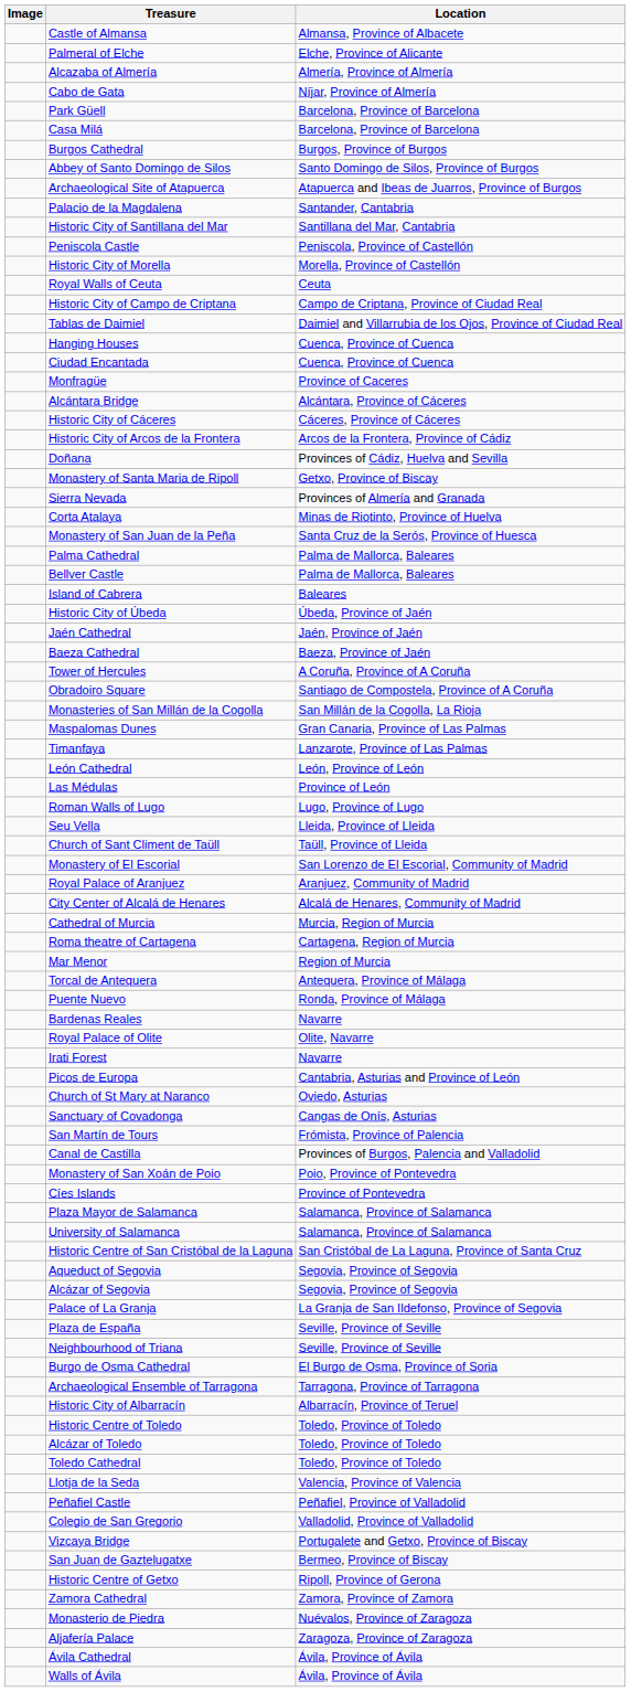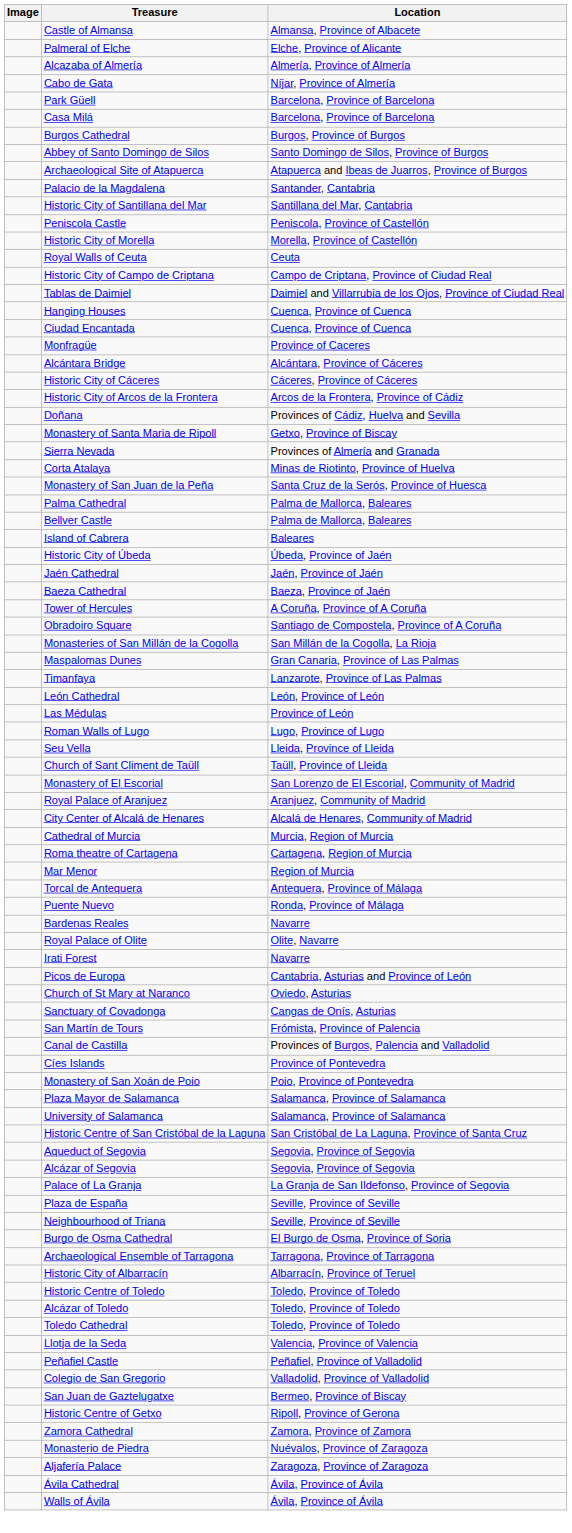 <table class="wikitable col5der">
 <tr>
 <th>Image</th>
 <th>Treasure</th>
 <th>Location</th>
 </tr>
 <tr valign=top>
 <td></td>
 <td><a href='#'>Castle of Almansa</a></td>
 <td><a href='#'>Almansa</a>, <a href='#'>Province of Albacete</a></td>
 </tr>
 <tr valign=top>
 <td></td>
 <td><a href='#'>Palmeral of Elche</a></td>
 <td><a href='#'>Elche</a>, <a href='#'>Province of Alicante</a></td>
 </tr>
 <tr valign=top>
 <td></td>
 <td><a href='#'>Alcazaba of Almería</a></td>
 <td><a href='#'>Almería</a>, <a href='#'>Province of Almería</a></td>
 </tr>
 <tr valign=top>
 <td></td>
 <td><a href='#'>Cabo de Gata</a></td>
 <td><a href='#'>Níjar</a>, <a href='#'>Province of Almería</a></td>
 </tr>
 <tr valign=top>
 <td></td>
 <td><a href='#'>Park Güell</a></td>
 <td><a href='#'>Barcelona</a>, <a href='#'>Province of Barcelona</a></td>
 </tr>
 <tr valign=top>
 <td></td>
 <td><a href='#'>Casa Milá</a></td>
 <td><a href='#'>Barcelona</a>, <a href='#'>Province of Barcelona</a></td>
 </tr>
 <tr valign=top>
 <td></td>
 <td><a href='#'>Burgos Cathedral</a></td>
 <td><a href='#'>Burgos</a>, <a href='#'>Province of Burgos</a></td>
 </tr>
 <tr valign=top>
 <td></td>
 <td><a href='#'>Abbey of Santo Domingo de Silos</a></td>
 <td><a href='#'>Santo Domingo de Silos</a>, <a href='#'>Province of Burgos</a></td>
 </tr>
 <tr valign=top>
 <td></td>
 <td><a href='#'>Archaeological Site of Atapuerca</a></td>
 <td><a href='#'>Atapuerca</a> and <a href='#'>Ibeas de Juarros</a>, <a href='#'>Province of Burgos</a></td>
 </tr>
 <tr valign=top>
 <td></td>
 <td><a href='#'>Palacio de la Magdalena</a></td>
 <td><a href='#'>Santander</a>, <a href='#'>Cantabria</a></td>
 </tr>
 <tr valign=top>
 <td></td>
 <td><a href='#'>Historic City of Santillana del Mar</a></td>
 <td><a href='#'>Santillana del Mar</a>, <a href='#'>Cantabria</a></td>
 </tr>
 <tr valign=top>
 <td></td>
 <td><a href='#'>Peniscola Castle</a></td>
 <td><a href='#'>Peniscola</a>, <a href='#'>Province of Castellón</a></td>
 </tr>
 <tr valign=top>
 <td></td>
 <td><a href='#'>Historic City of Morella</a></td>
 <td><a href='#'>Morella</a>, <a href='#'>Province of Castellón</a></td>
 </tr>
 <tr valign=top>
 <td></td>
 <td><a href='#'>Royal Walls of Ceuta</a></td>
 <td><a href='#'>Ceuta</a></td>
 </tr>
 <tr valign=top>
 <td></td>
 <td><a href='#'>Historic City of Campo de Criptana</a></td>
 <td><a href='#'>Campo de Criptana</a>, <a href='#'>Province of Ciudad Real</a></td>
 </tr>
 <tr valign=top>
 <td></td>
 <td><a href='#'>Tablas de Daimiel</a></td>
 <td><a href='#'>Daimiel</a> and <a href='#'>Villarrubia de los Ojos</a>, <a href='#'>Province of Ciudad Real</a></td>
 </tr>
 <tr valign=top>
 <td></td>
 <td><a href='#'>Hanging Houses</a></td>
 <td><a href='#'>Cuenca</a>, <a href='#'>Province of Cuenca</a></td>
 </tr>
 <tr valign=top>
 <td></td>
 <td><a href='#'>Ciudad Encantada</a></td>
 <td><a href='#'>Cuenca</a>, <a href='#'>Province of Cuenca</a></td>
 </tr>
 <tr valign=top>
 <td></td>
 <td><a href='#'>Monfragüe</a></td>
 <td><a href='#'>Province of Caceres</a></td>
 </tr>
 <tr valign=top>
 <td></td>
 <td><a href='#'>Alcántara Bridge</a></td>
 <td><a href='#'>Alcántara</a>, <a href='#'>Province of Cáceres</a></td>
 </tr>
 <tr valign=top>
 <td></td>
 <td><a href='#'>Historic City of Cáceres</a></td>
 <td><a href='#'>Cáceres</a>, <a href='#'>Province of Cáceres</a></td>
 </tr>
 <tr valign=top>
 <td></td>
 <td><a href='#'>Historic City of Arcos de la Frontera</a></td>
 <td><a href='#'>Arcos de la Frontera</a>, <a href='#'>Province of Cádiz</a></td>
 </tr>
 <tr valign=top>
 <td></td>
 <td><a href='#'>Doñana</a></td>
 <td>Provinces of <a href='#'>Cádiz</a>, <a href='#'>Huelva</a> and <a href='#'>Sevilla</a></td>
 </tr>
 <tr valign=top>
 <td></td>
 <td><a href='#'>Monastery of Santa Maria de Ripoll</a></td>
 <td><a href='#'>Getxo</a>, <a href='#'>Province of Biscay</a></td>
 </tr>
 <tr valign=top>
 <td></td>
 <td><a href='#'>Sierra Nevada</a></td>
 <td>Provinces of <a href='#'>Almería</a> and <a href='#'>Granada</a></td>
 </tr>
 <tr valign=top>
 <td></td>
 <td><a href='#'>Corta Atalaya</a></td>
 <td><a href='#'>Minas de Riotinto</a>, <a href='#'>Province of Huelva</a></td>
 </tr>
 <tr valign=top>
 <td></td>
 <td><a href='#'>Monastery of San Juan de la Peña</a></td>
 <td><a href='#'>Santa Cruz de la Serós</a>, <a href='#'>Province of Huesca</a></td>
 </tr>
 <tr valign=top>
 <td></td>
 <td><a href='#'>Palma Cathedral</a></td>
 <td><a href='#'>Palma de Mallorca</a>, <a href='#'>Baleares</a></td>
 </tr>
 <tr valign=top>
 <td></td>
 <td><a href='#'>Bellver Castle</a></td>
 <td><a href='#'>Palma de Mallorca</a>, <a href='#'>Baleares</a></td>
 </tr>
 <tr valign=top>
 <td></td>
 <td><a href='#'>Island of Cabrera</a></td>
 <td><a href='#'>Baleares</a></td>
 </tr>
 <tr valign=top>
 <td></td>
 <td><a href='#'>Historic City of Úbeda</a></td>
 <td><a href='#'>Úbeda</a>, <a href='#'>Province of Jaén</a></td>
 </tr>
 <tr valign=top>
 <td></td>
 <td><a href='#'>Jaén Cathedral</a></td>
 <td><a href='#'>Jaén</a>, <a href='#'>Province of Jaén</a></td>
 </tr>
 <tr valign=top>
 <td></td>
 <td><a href='#'>Baeza Cathedral</a></td>
 <td><a href='#'>Baeza</a>, <a href='#'>Province of Jaén</a></td>
 </tr>
 <tr valign=top>
 <td></td>
 <td><a href='#'>Tower of Hercules</a></td>
 <td><a href='#'>A Coruña</a>, <a href='#'>Province of A Coruña</a></td>
 </tr>
 <tr valign=top>
 <td></td>
 <td><a href='#'>Obradoiro Square</a></td>
 <td><a href='#'>Santiago de Compostela</a>, <a href='#'>Province of A Coruña</a></td>
 </tr>
 <tr valign=top>
 <td></td>
 <td><a href='#'>Monasteries of San Millán de la Cogolla</a></td>
 <td><a href='#'>San Millán de la Cogolla</a>, <a href='#'>La Rioja</a></td>
 </tr>
 <tr valign=top>
 <td></td>
 <td><a href='#'>Maspalomas Dunes</a></td>
 <td><a href='#'>Gran Canaria</a>, <a href='#'>Province of Las Palmas</a></td>
 </tr>
 <tr valign=top>
 <td></td>
 <td><a href='#'>Timanfaya</a></td>
 <td><a href='#'>Lanzarote</a>, <a href='#'>Province of Las Palmas</a></td>
 </tr>
 <tr valign=top>
 <td></td>
 <td><a href='#'>León Cathedral</a></td>
 <td><a href='#'>León</a>, <a href='#'>Province of León</a></td>
 </tr>
 <tr valign=top>
 <td></td>
 <td><a href='#'>Las Médulas</a></td>
 <td><a href='#'>Province of León</a></td>
 </tr>
 <tr valign=top>
 <td></td>
 <td><a href='#'>Roman Walls of Lugo</a></td>
 <td><a href='#'>Lugo</a>, <a href='#'>Province of Lugo</a></td>
 </tr>
 <tr valign=top>
 <td></td>
 <td><a href='#'>Seu Vella</a></td>
 <td><a href='#'>Lleida</a>, <a href='#'>Province of Lleida</a></td>
 </tr>
 <tr valign=top>
 <td></td>
 <td><a href='#'>Church of Sant Climent de Taüll</a></td>
 <td><a href='#'>Taüll</a>, <a href='#'>Province of Lleida</a></td>
 </tr>
 <tr valign=top>
 <td></td>
 <td><a href='#'>Monastery of El Escorial</a></td>
 <td><a href='#'>San Lorenzo de El Escorial</a>, <a href='#'>Community of Madrid</a></td>
 </tr>
 <tr valign=top>
 <td></td>
 <td><a href='#'>Royal Palace of Aranjuez</a></td>
 <td><a href='#'>Aranjuez</a>, <a href='#'>Community of Madrid</a></td>
 </tr>
 <tr valign=top>
 <td></td>
 <td><a href='#'>City Center of Alcalá de Henares</a></td>
 <td><a href='#'>Alcalá de Henares</a>, <a href='#'>Community of Madrid</a></td>
 </tr>
 <tr valign=top>
 <td></td>
 <td><a href='#'>Cathedral of Murcia</a></td>
 <td><a href='#'>Murcia</a>, <a href='#'>Region of Murcia</a></td>
 </tr>
 <tr valign=top>
 <td></td>
 <td><a href='#'>Roma theatre of Cartagena</a></td>
 <td><a href='#'>Cartagena</a>, <a href='#'>Region of Murcia</a></td>
 </tr>
 <tr valign=top>
 <td></td>
 <td><a href='#'>Mar Menor</a></td>
 <td><a href='#'>Region of Murcia</a></td>
 </tr>
 <tr valign=top>
 <td></td>
 <td><a href='#'>Torcal de Antequera</a></td>
 <td><a href='#'>Antequera</a>, <a href='#'>Province of Málaga</a></td>
 </tr>
 <tr valign=top>
 <td></td>
 <td><a href='#'>Puente Nuevo</a></td>
 <td><a href='#'>Ronda</a>, <a href='#'>Province of Málaga</a></td>
 </tr>
 <tr valign=top>
 <td></td>
 <td><a href='#'>Bardenas Reales</a></td>
 <td><a href='#'>Navarre</a></td>
 </tr>
 <tr valign=top>
 <td></td>
 <td><a href='#'>Royal Palace of Olite</a></td>
 <td><a href='#'>Olite</a>, <a href='#'>Navarre</a></td>
 </tr>
 <tr valign=top>
 <td></td>
 <td><a href='#'>Irati Forest</a></td>
 <td><a href='#'>Navarre</a></td>
 </tr>
 <tr valign=top>
 <td></td>
 <td><a href='#'>Picos de Europa</a></td>
 <td><a href='#'>Cantabria</a>, <a href='#'>Asturias</a> and <a href='#'>Province of León</a></td>
 </tr>
 <tr valign=top>
 <td></td>
 <td><a href='#'>Church of St Mary at Naranco</a></td>
 <td><a href='#'>Oviedo</a>, <a href='#'>Asturias</a></td>
 </tr>
 <tr valign=top>
 <td></td>
 <td><a href='#'>Sanctuary of Covadonga</a></td>
 <td><a href='#'>Cangas de Onís</a>, <a href='#'>Asturias</a></td>
 </tr>
 <tr valign=top>
 <td></td>
 <td><a href='#'>San Martín de Tours</a></td>
 <td><a href='#'>Frómista</a>, <a href='#'>Province of Palencia</a></td>
 </tr>
 <tr valign=top>
 <td></td>
 <td><a href='#'>Canal de Castilla</a></td>
 <td>Provinces of <a href='#'>Burgos</a>, <a href='#'>Palencia</a> and <a href='#'>Valladolid</a></td>
 </tr>
 <tr valign=top>
 <td></td>
-<td><a href='#'>Monastery of San Xoán de Poio</a></td>
-<td><a href='#'>Poio</a>, <a href='#'>Province of Pontevedra</a></td>
+<td><a href='#'>Cíes Islands</a></td>
+<td><a href='#'>Province of Pontevedra</a></td>
 </tr>
 <tr valign=top>
 <td></td>
-<td><a href='#'>Cíes Islands</a></td>
-<td><a href='#'>Province of Pontevedra</a></td>
+<td><a href='#'>Monastery of San Xoán de Poio</a></td>
+<td><a href='#'>Poio</a>, <a href='#'>Province of Pontevedra</a></td>
 </tr>
 <tr valign=top>
 <td></td>
 <td><a href='#'>Plaza Mayor de Salamanca</a></td>
 <td><a href='#'>Salamanca</a>, <a href='#'>Province of Salamanca</a></td>
 </tr>
 <tr valign=top>
 <td></td>
 <td><a href='#'>University of Salamanca</a></td>
 <td><a href='#'>Salamanca</a>, <a href='#'>Province of Salamanca</a></td>
 </tr>
 <tr valign=top>
 <td></td>
 <td><a href='#'>Historic Centre of San Cristóbal de la Laguna</a></td>
 <td><a href='#'>San Cristóbal de La Laguna</a>, <a href='#'>Province of Santa Cruz</a></td>
 </tr>
 <tr valign=top>
 <td></td>
 <td><a href='#'>Aqueduct of Segovia</a></td>
 <td><a href='#'>Segovia</a>, <a href='#'>Province of Segovia</a></td>
 </tr>
 <tr valign=top>
 <td></td>
 <td><a href='#'>Alcázar of Segovia</a></td>
 <td><a href='#'>Segovia</a>, <a href='#'>Province of Segovia</a></td>
 </tr>
 <tr valign=top>
 <td></td>
 <td><a href='#'>Palace of La Granja</a></td>
 <td><a href='#'>La Granja de San Ildefonso</a>, <a href='#'>Province of Segovia</a></td>
 </tr>
 <tr valign=top>
 <td></td>
 <td><a href='#'>Plaza de España</a></td>
 <td><a href='#'>Seville</a>, <a href='#'>Province of Seville</a></td>
 </tr>
 <tr valign=top>
 <td></td>
 <td><a href='#'>Neighbourhood of Triana</a></td>
 <td><a href='#'>Seville</a>, <a href='#'>Province of Seville</a></td>
 </tr>
 <tr valign=top>
 <td></td>
 <td><a href='#'>Burgo de Osma Cathedral</a></td>
 <td><a href='#'>El Burgo de Osma</a>, <a href='#'>Province of Soria</a></td>
 </tr>
 <tr valign=top>
 <td></td>
 <td><a href='#'>Archaeological Ensemble of Tarragona</a></td>
 <td><a href='#'>Tarragona</a>, <a href='#'>Province of Tarragona</a></td>
 </tr>
 <tr valign=top>
 <td></td>
 <td><a href='#'>Historic City of Albarracín</a></td>
 <td><a href='#'>Albarracín</a>, <a href='#'>Province of Teruel</a></td>
 </tr>
 <tr valign=top>
 <td></td>
 <td><a href='#'>Historic Centre of Toledo</a></td>
 <td><a href='#'>Toledo</a>, <a href='#'>Province of Toledo</a></td>
 </tr>
 <tr valign=top>
 <td></td>
 <td><a href='#'>Alcázar of Toledo</a></td>
 <td><a href='#'>Toledo</a>, <a href='#'>Province of Toledo</a></td>
 </tr>
 <tr valign=top>
 <td></td>
 <td><a href='#'>Toledo Cathedral</a></td>
 <td><a href='#'>Toledo</a>, <a href='#'>Province of Toledo</a></td>
 </tr>
 <tr valign=top>
 <td></td>
 <td><a href='#'>Llotja de la Seda</a></td>
 <td><a href='#'>Valencia</a>, <a href='#'>Province of Valencia</a></td>
 </tr>
 <tr valign=top>
 <td></td>
 <td><a href='#'>Peñafiel Castle</a></td>
 <td><a href='#'>Peñafiel</a>, <a href='#'>Province of Valladolid</a></td>
 </tr>
 <tr valign=top>
 <td></td>
 <td><a href='#'>Colegio de San Gregorio</a></td>
 <td><a href='#'>Valladolid</a>, <a href='#'>Province of Valladolid</a></td>
 </tr>
 <tr valign=top>
 <td></td>
-<td><a href='#'>Vizcaya Bridge</a></td>
-<td><a href='#'>Portugalete</a> and <a href='#'>Getxo</a>, <a href='#'>Province of Biscay</a></td>
-</tr>
-<tr valign=top>
-<td></td>
 <td><a href='#'>San Juan de Gaztelugatxe</a></td>
 <td><a href='#'>Bermeo</a>, <a href='#'>Province of Biscay</a></td>
 </tr>
 <tr valign=top>
 <td></td>
 <td><a href='#'>Historic Centre of Getxo</a></td>
 <td><a href='#'>Ripoll</a>, <a href='#'>Province of Gerona</a></td>
 </tr>
 <tr valign=top>
 <td></td>
 <td><a href='#'>Zamora Cathedral</a></td>
 <td><a href='#'>Zamora</a>, <a href='#'>Province of Zamora</a></td>
 </tr>
 <tr valign=top>
 <td></td>
 <td><a href='#'>Monasterio de Piedra</a></td>
 <td><a href='#'>Nuévalos</a>, <a href='#'>Province of Zaragoza</a></td>
 </tr>
 <tr valign=top>
 <td></td>
 <td><a href='#'>Aljafería Palace</a></td>
 <td><a href='#'>Zaragoza</a>, <a href='#'>Province of Zaragoza</a></td>
 </tr>
 <tr valign=top>
 <td></td>
 <td><a href='#'>Ávila Cathedral</a></td>
 <td><a href='#'>Ávila</a>, <a href='#'>Province of Ávila</a></td>
 </tr>
 <tr valign=top>
 <td></td>
 <td><a href='#'>Walls of Ávila</a></td>
 <td><a href='#'>Ávila</a>, <a href='#'>Province of Ávila</a></td>
 </tr>
 </table>
